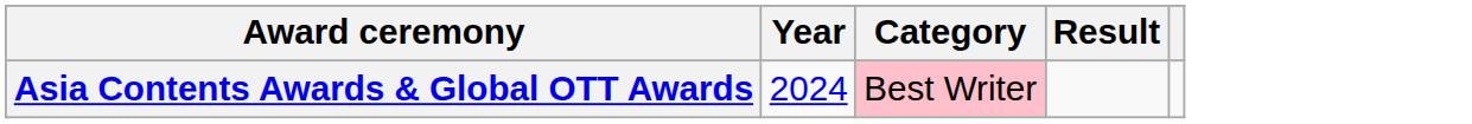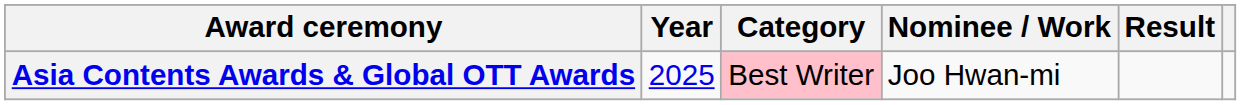 <table class="wikitable plainrowheaders sortable">
 <tr>
 <th scope="col">Award ceremony</th>
 <th scope="col">Year</th>
 <th scope="col">Category </th>
+<th scope="col">Nominee / Work</th>
 <th scope="col">Result</th>
 <th scope="col" class="unsortable"></th>
 </tr>
 <tr>
 <th scope="row"><a href='#'>Asia Contents Awards & Global OTT Awards</a></th>
-<td style="text-align:center"><a href='#'>2024</a></td>
+<td style="text-align:center"><a href='#'>2025</a></td>
 <td style="background: pink;">Best Writer</td>
+<td>Joo Hwan-mi</td>
 <td></td>
 <td style="text-align:center"></td>
 </tr>
 </table>
